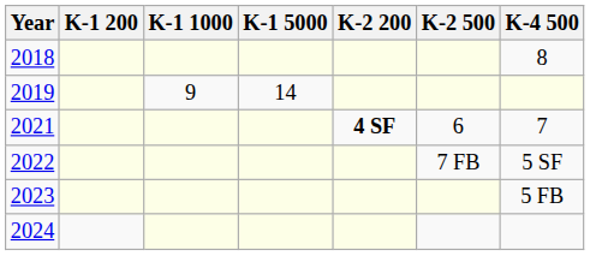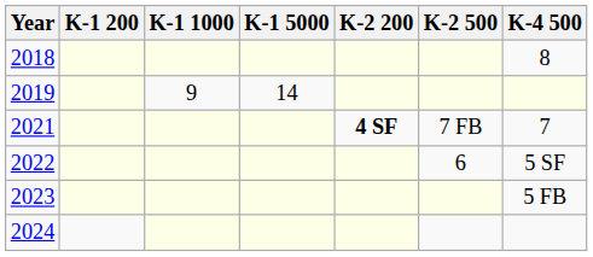 <table class="wikitable" style="text-align:center;">
 <tr>
 <th>Year</th>
 <th>K-1 200</th>
 <th>K-1 1000</th>
 <th>K-1 5000</th>
 <th>K-2 200</th>
 <th>K-2 500</th>
 <th>K-4 500</th>
 </tr>
 <tr>
 <td><a href='#'>2018</a></td>
 <td style="background:#fdffe7"></td>
 <td style="background:#fdffe7"></td>
 <td style="background:#fdffe7"></td>
 <td style="background:#fdffe7"></td>
 <td style="background:#fdffe7"></td>
 <td>8</td>
 </tr>
 <tr>
 <td><a href='#'>2019</a></td>
 <td style="background:#fdffe7"></td>
 <td>9</td>
 <td>14</td>
 <td style="background:#fdffe7"></td>
 <td style="background:#fdffe7"></td>
 <td style="background:#fdffe7"></td>
 </tr>
 <tr>
 <td><a href='#'>2021</a></td>
 <td style="background:#fdffe7"></td>
 <td style="background:#fdffe7"></td>
 <td style="background:#fdffe7"></td>
 <td><strong>4 SF</strong></td>
-<td>6</td>
+<td>7 FB</td>
 <td>7</td>
 </tr>
 <tr>
 <td><a href='#'>2022</a></td>
 <td style="background:#fdffe7"></td>
 <td style="background:#fdffe7"></td>
 <td style="background:#fdffe7"></td>
 <td style="background:#fdffe7"></td>
-<td>7 FB</td>
+<td>6</td>
 <td>5 SF</td>
 </tr>
 <tr>
 <td><a href='#'>2023</a></td>
 <td style="background:#fdffe7"></td>
 <td style="background:#fdffe7"></td>
 <td style="background:#fdffe7"></td>
 <td style="background:#fdffe7"></td>
 <td style="background:#fdffe7"></td>
 <td>5 FB</td>
 </tr>
 <tr>
 <td><a href='#'>2024</a></td>
 <td></td>
 <td style="background:#fdffe7"></td>
 <td style="background:#fdffe7"></td>
 <td style="background:#fdffe7"></td>
 <td></td>
 <td></td>
 </tr>
 </table>
